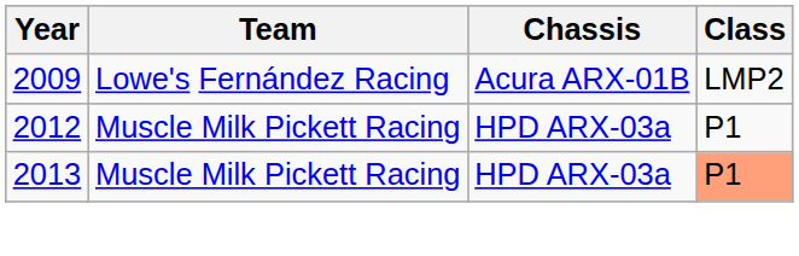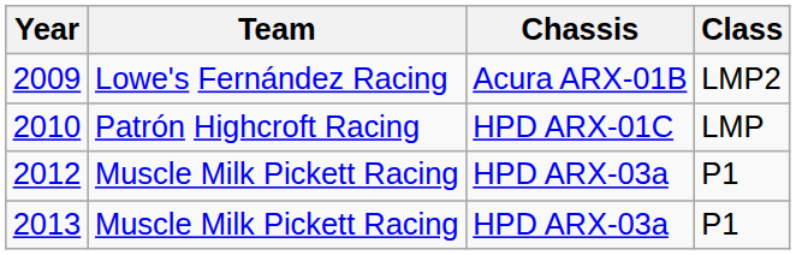 <table class="wikitable">
 <tr>
 <th>Year</th>
 <th>Team</th>
 <th>Chassis</th>
 <th>Class</th>
 </tr>
 <tr>
 <td><a href='#'>2009</a></td>
 <td> <a href='#'>Lowe's</a> <a href='#'>Fernández Racing</a></td>
 <td><a href='#'>Acura ARX-01B</a></td>
 <td>LMP2</td>
 </tr>
 <tr>
+<td><a href='#'>2010</a></td>
+<td> <a href='#'>Patrón</a> <a href='#'>Highcroft Racing</a></td>
+<td><a href='#'>HPD ARX-01C</a></td>
+<td>LMP</td>
+</tr>
+<tr>
 <td><a href='#'>2012</a></td>
 <td> <a href='#'>Muscle Milk Pickett Racing</a></td>
 <td><a href='#'>HPD ARX-03a</a></td>
 <td>P1</td>
 </tr>
 <tr>
 <td><a href='#'>2013</a></td>
 <td> <a href='#'>Muscle Milk Pickett Racing</a></td>
 <td><a href='#'>HPD ARX-03a</a></td>
-<td style="background: lightsalmon;">P1</td>
+<td>P1</td>
 </tr>
 </table>
